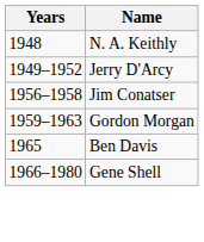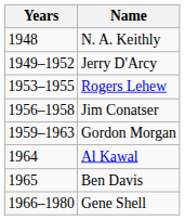 <table class="wikitable">
 <tr>
 <th>Years</th>
 <th>Name</th>
 </tr>
 <tr>
 <td>1948</td>
 <td>N. A. Keithly</td>
 </tr>
 <tr>
 <td>1949–1952</td>
 <td>Jerry D'Arcy</td>
 </tr>
 <tr>
+<td>1953–1955</td>
+<td><a href='#'>Rogers Lehew</a></td>
+</tr>
+<tr>
 <td>1956–1958</td>
 <td>Jim Conatser</td>
 </tr>
 <tr>
 <td>1959–1963</td>
 <td>Gordon Morgan</td>
+</tr>
+<tr>
+<td>1964</td>
+<td><a href='#'>Al Kawal</a></td>
 </tr>
 <tr>
 <td>1965</td>
 <td>Ben Davis</td>
 </tr>
 <tr>
 <td>1966–1980</td>
 <td>Gene Shell</td>
 </tr>
 </table>
